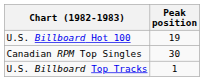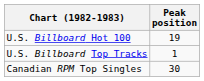 <table class="wikitable sortable">
 <tr>
 <th>Chart (1982-1983)</th>
 <th>Peak<br>position</th>
 </tr>
 <tr>
 <td>U.S. <a href='#'><em>Billboard</em> Hot 100</a></td>
 <td align="center">19</td>
 </tr>
 <tr>
+<td>U.S. <em>Billboard</em> <a href='#'>Top Tracks</a></td>
+<td align="center">1</td>
+</tr>
+<tr>
 <td>Canadian <em>RPM</em> Top Singles</td>
 <td align="center">30</td>
 </tr>
-<tr>
-<td>U.S. <em>Billboard</em> <a href='#'>Top Tracks</a></td>
-<td align="center">1</td>
-</tr>
 </table>
